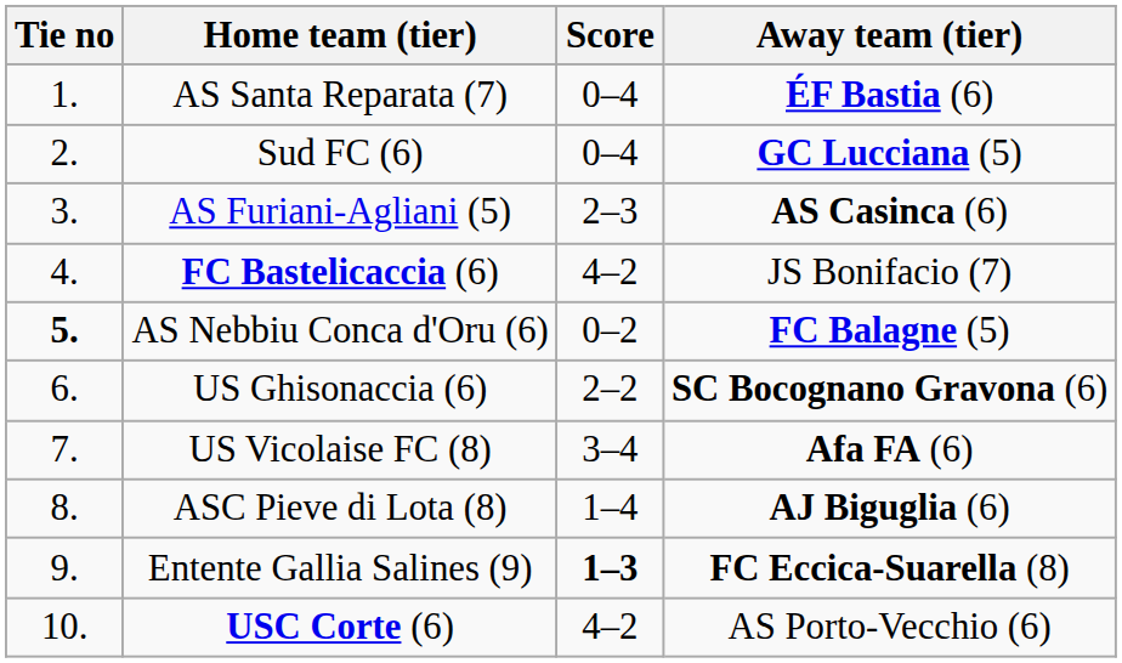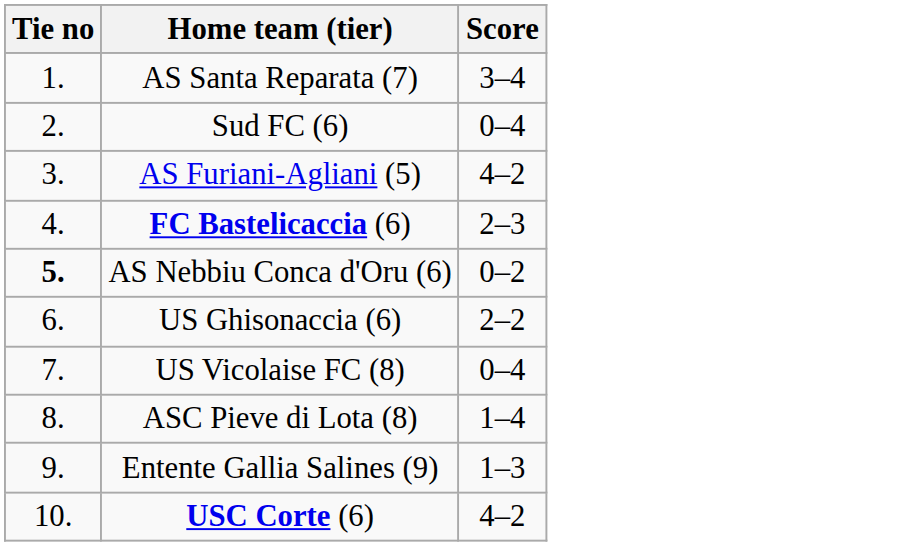 <table class="wikitable" style="text-align: center">
 <tr>
 <th>Tie no</th>
 <th>Home team (tier)</th>
 <th>Score</th>
-<th>Away team (tier)</th>
 </tr>
 <tr>
 <td>1.</td>
 <td>AS Santa Reparata (7)</td>
-<td>0–4</td>
-<td><strong><a href='#'>ÉF Bastia</a></strong> (6)</td>
+<td>3–4</td>
 </tr>
 <tr>
 <td>2.</td>
 <td>Sud FC (6)</td>
 <td>0–4</td>
-<td><strong><a href='#'>GC Lucciana</a></strong> (5)</td>
 </tr>
 <tr>
 <td>3.</td>
 <td><a href='#'>AS Furiani-Agliani</a> (5)</td>
-<td>2–3</td>
-<td><strong>AS Casinca</strong> (6)</td>
+<td>4–2 </td>
 </tr>
 <tr>
 <td>4.</td>
 <td><strong><a href='#'>FC Bastelicaccia</a></strong> (6)</td>
-<td>4–2 </td>
-<td>JS Bonifacio (7)</td>
+<td>2–3</td>
 </tr>
 <tr>
 <td><strong>5.</strong></td>
 <td>AS Nebbiu Conca d'Oru (6)</td>
 <td>0–2</td>
-<td><strong><a href='#'>FC Balagne</a></strong> (5)</td>
 </tr>
 <tr>
 <td>6.</td>
 <td>US Ghisonaccia (6)</td>
 <td>2–2 </td>
-<td><strong>SC Bocognano Gravona</strong> (6)</td>
 </tr>
 <tr>
 <td>7.</td>
 <td>US Vicolaise FC (8)</td>
-<td>3–4</td>
-<td><strong>Afa FA</strong> (6)</td>
+<td>0–4</td>
 </tr>
 <tr>
 <td>8.</td>
 <td>ASC Pieve di Lota (8)</td>
 <td>1–4 </td>
-<td><strong>AJ Biguglia</strong> (6)</td>
 </tr>
 <tr>
 <td>9.</td>
 <td>Entente Gallia Salines (9)</td>
-<td><strong>1–3 </strong></td>
-<td><strong>FC Eccica-Suarella</strong> (8)</td>
+<td>1–3 </td>
 </tr>
 <tr>
 <td>10.</td>
 <td><strong><a href='#'>USC Corte</a></strong> (6)</td>
 <td>4–2 </td>
-<td>AS Porto-Vecchio (6)</td>
 </tr>
 </table>
